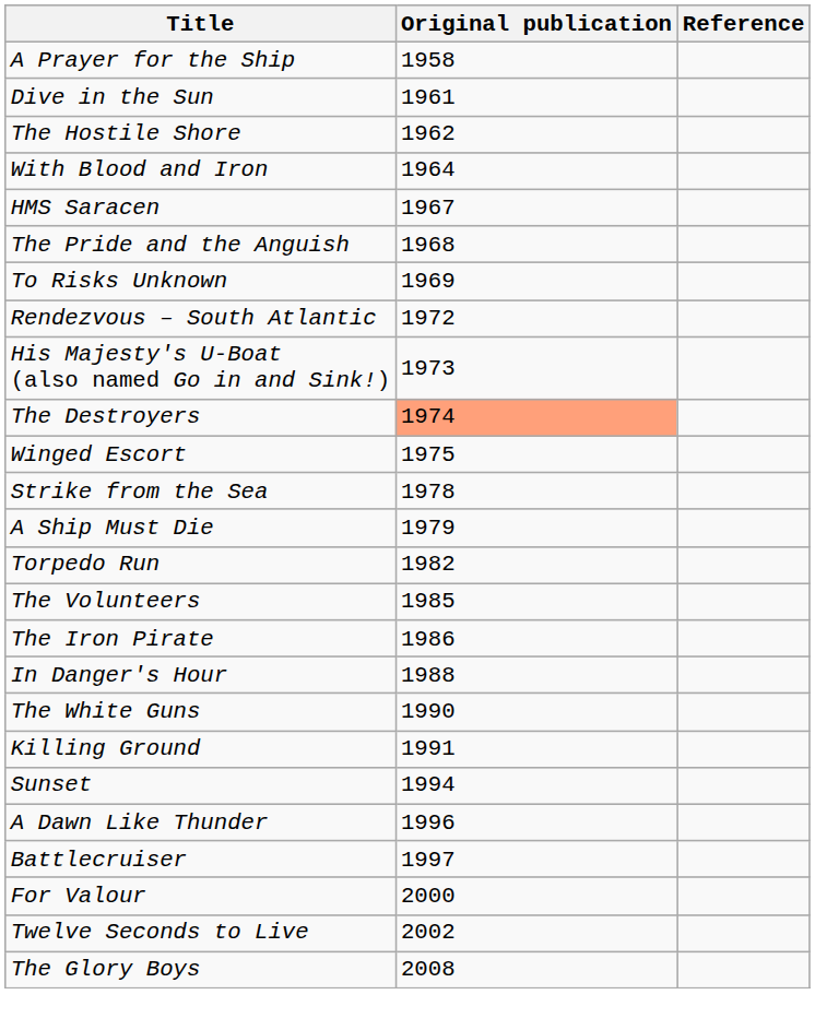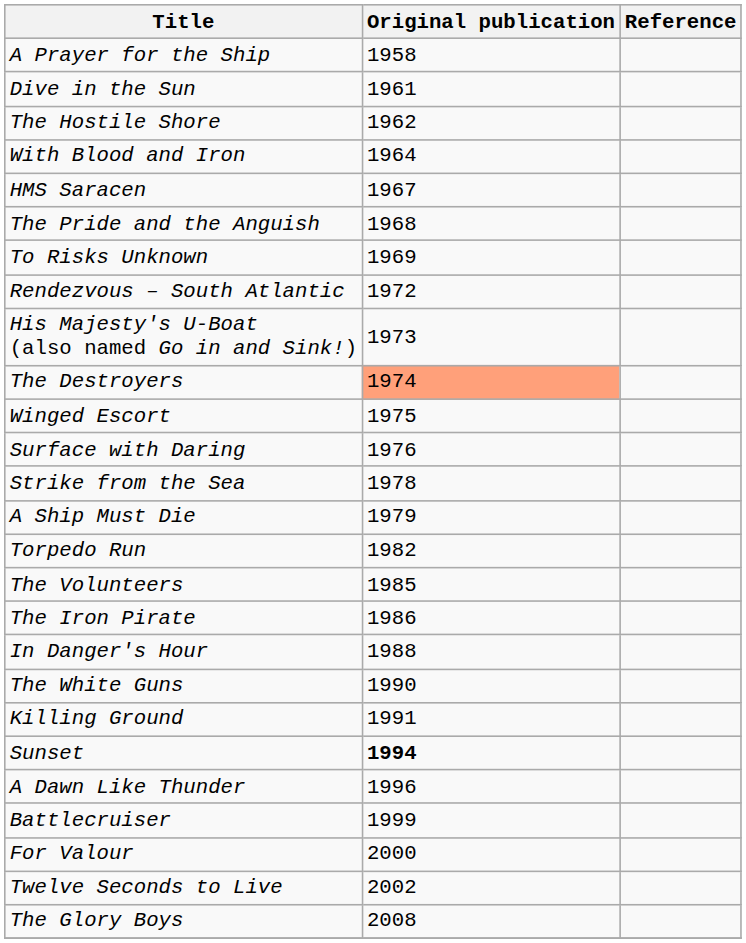 <table class="wikitable">
 <tr>
 <th>Title</th>
 <th>Original publication</th>
 <th>Reference</th>
 </tr>
 <tr>
 <td><em>A Prayer for the Ship</em></td>
 <td>1958</td>
 <td></td>
 </tr>
 <tr>
 <td><em>Dive in the Sun</em></td>
 <td>1961</td>
 <td></td>
 </tr>
 <tr>
 <td><em>The Hostile Shore</em></td>
 <td>1962</td>
 <td></td>
 </tr>
 <tr>
 <td><em>With Blood and Iron</em></td>
 <td>1964</td>
 <td></td>
 </tr>
 <tr>
 <td><em>HMS Saracen</em></td>
 <td>1967</td>
 <td></td>
 </tr>
 <tr>
 <td><em>The Pride and the Anguish</em></td>
 <td>1968</td>
 <td></td>
 </tr>
 <tr>
 <td><em>To Risks Unknown</em></td>
 <td>1969</td>
 <td></td>
 </tr>
 <tr>
 <td><em>Rendezvous – South Atlantic</em></td>
 <td>1972</td>
 <td></td>
 </tr>
 <tr>
 <td><em>His Majesty's U-Boat</em> <br>(also named <em>Go in and Sink!</em>)</td>
 <td>1973</td>
 <td><br></td>
 </tr>
 <tr>
 <td><em>The Destroyers</em></td>
 <td style="background: lightsalmon;">1974</td>
 <td></td>
 </tr>
 <tr>
 <td><em>Winged Escort</em></td>
 <td>1975</td>
 <td></td>
 </tr>
 <tr>
+<td><em>Surface with Daring</em></td>
+<td>1976</td>
+<td></td>
+</tr>
+<tr>
 <td><em>Strike from the Sea</em></td>
 <td>1978</td>
 <td></td>
 </tr>
 <tr>
 <td><em>A Ship Must Die</em></td>
 <td>1979</td>
 <td></td>
 </tr>
 <tr>
 <td><em>Torpedo Run</em></td>
 <td>1982</td>
 <td></td>
 </tr>
 <tr>
 <td><em>The Volunteers</em></td>
 <td>1985</td>
 <td></td>
 </tr>
 <tr>
 <td><em>The Iron Pirate</em></td>
 <td>1986</td>
 <td></td>
 </tr>
 <tr>
 <td><em>In Danger's Hour</em></td>
 <td>1988</td>
 <td></td>
 </tr>
 <tr>
 <td><em>The White Guns</em></td>
 <td>1990</td>
 <td></td>
 </tr>
 <tr>
 <td><em>Killing Ground</em></td>
 <td>1991</td>
 <td></td>
 </tr>
 <tr>
 <td><em>Sunset</em></td>
-<td>1994</td>
+<td><strong>1994</strong></td>
 <td></td>
 </tr>
 <tr>
 <td><em>A Dawn Like Thunder</em></td>
 <td>1996</td>
 <td></td>
 </tr>
 <tr>
 <td><em>Battlecruiser</em></td>
-<td>1997</td>
+<td>1999</td>
 <td></td>
 </tr>
 <tr>
 <td><em>For Valour</em></td>
 <td>2000</td>
 <td></td>
 </tr>
 <tr>
 <td><em>Twelve Seconds to Live</em></td>
 <td>2002</td>
 <td></td>
 </tr>
 <tr>
 <td><em>The Glory Boys</em></td>
 <td>2008</td>
 <td></td>
 </tr>
 <tr>
 </tr>
 </table>
